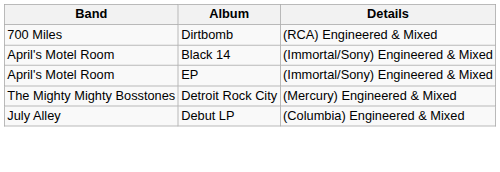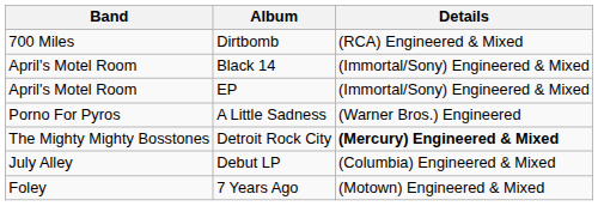 <table class="wikitable" border="1">
 <tr>
 <th>Band</th>
 <th>Album</th>
 <th>Details</th>
 </tr>
 <tr>
 <td>700 Miles</td>
 <td>Dirtbomb</td>
 <td>(RCA) Engineered & Mixed</td>
 </tr>
 <tr>
 <td>April's Motel Room</td>
 <td>Black 14</td>
 <td>(Immortal/Sony) Engineered & Mixed</td>
 </tr>
 <tr>
 <td>April's Motel Room</td>
 <td>EP</td>
 <td>(Immortal/Sony) Engineered & Mixed</td>
 </tr>
 <tr>
+<td>Porno For Pyros</td>
+<td>A Little Sadness</td>
+<td>(Warner Bros.) Engineered</td>
+</tr>
+<tr>
 <td>The Mighty Mighty Bosstones</td>
 <td>Detroit Rock City</td>
-<td>(Mercury) Engineered & Mixed</td>
+<td><strong>(Mercury) Engineered & Mixed</strong></td>
 </tr>
 <tr>
 <td>July Alley</td>
 <td>Debut LP</td>
 <td>(Columbia) Engineered & Mixed</td>
 </tr>
+<tr>
+<td>Foley</td>
+<td>7 Years Ago</td>
+<td>(Motown) Engineered & Mixed</td>
+</tr>
 </table>
